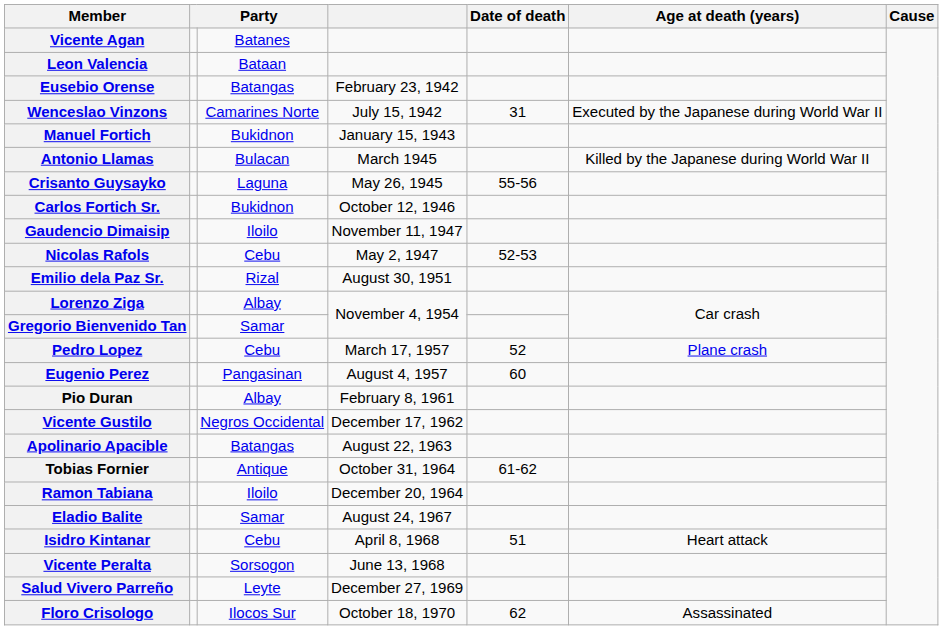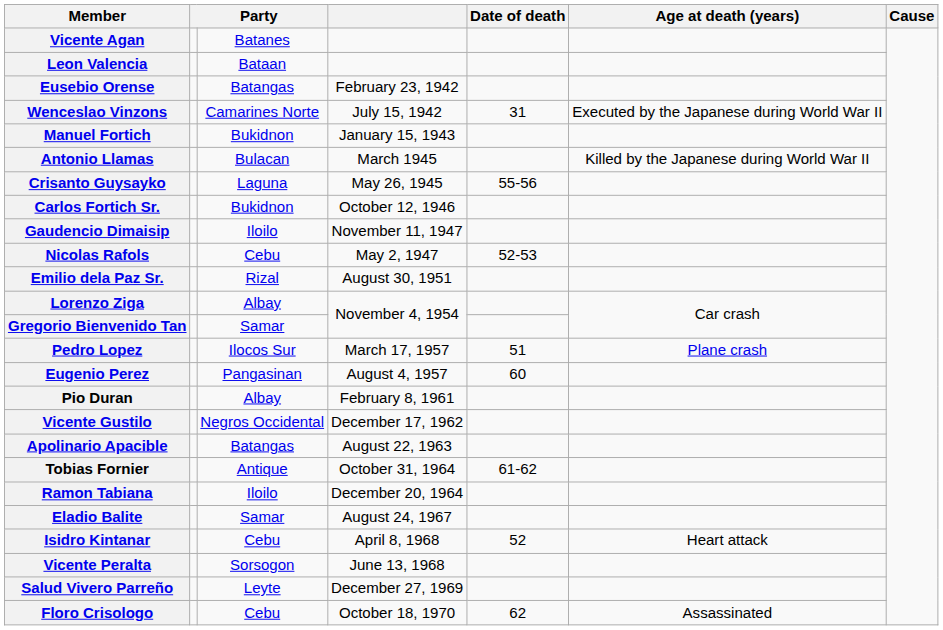 <table class="wikitable sortable" style="text-align:center">
 <tr>
 <th>Member</th>
 <th colspan=2>Party</th>
 <th></th>
 <th>Date of death</th>
 <th>Age at death (years)</th>
 <th>Cause</th>
 </tr>
 <tr>
 <th><a href='#'>Vicente Agan</a></th>
 <td></td>
 <td><a href='#'>Batanes</a><br></td>
 <td nowrap></td>
 <td nowrap></td>
 <td></td>
 </tr>
 <tr>
 <th><a href='#'>Leon Valencia</a></th>
 <td></td>
 <td><a href='#'>Bataan</a><br></td>
 <td nowrap></td>
 <td nowrap></td>
 <td></td>
 </tr>
 <tr>
 <th><a href='#'>Eusebio Orense</a></th>
 <td></td>
 <td><a href='#'>Batangas</a><br></td>
 <td nowrap>February 23, 1942</td>
 <td nowrap></td>
 <td></td>
 </tr>
 <tr>
 <th><a href='#'>Wenceslao Vinzons</a></th>
 <td></td>
 <td><a href='#'>Camarines Norte</a><br></td>
 <td nowrap>July 15, 1942</td>
 <td nowrap>31</td>
 <td>Executed by the Japanese during World War II</td>
 </tr>
 <tr>
 <th><a href='#'>Manuel Fortich</a></th>
 <td></td>
 <td><a href='#'>Bukidnon</a><br></td>
 <td nowrap>January 15, 1943</td>
 <td nowrap></td>
 <td></td>
 </tr>
 <tr>
 <th><a href='#'>Antonio Llamas</a></th>
 <td></td>
 <td><a href='#'>Bulacan</a><br></td>
 <td nowrap>March 1945</td>
 <td nowrap></td>
 <td>Killed by the Japanese during World War II</td>
 </tr>
 <tr>
 <th><a href='#'>Crisanto Guysayko</a></th>
 <td></td>
 <td><a href='#'>Laguna</a><br></td>
 <td nowrap>May 26, 1945</td>
 <td nowrap>55-56</td>
 <td></td>
 </tr>
 <tr>
 <th><a href='#'>Carlos Fortich Sr.</a></th>
 <td></td>
 <td><a href='#'>Bukidnon</a><br></td>
 <td nowrap>October 12, 1946</td>
 <td nowrap></td>
 <td></td>
 </tr>
 <tr>
 <th><a href='#'>Gaudencio Dimaisip</a></th>
 <td></td>
 <td><a href='#'>Iloilo</a><br></td>
 <td nowrap>November 11, 1947</td>
 <td nowrap></td>
 <td></td>
 </tr>
 <tr>
 <th><a href='#'>Nicolas Rafols</a></th>
 <td></td>
 <td><a href='#'>Cebu</a><br></td>
 <td nowrap>May 2, 1947</td>
 <td nowrap>52-53</td>
 <td></td>
 </tr>
 <tr>
 <th><a href='#'>Emilio dela Paz Sr.</a></th>
 <td></td>
 <td><a href='#'>Rizal</a><br></td>
 <td nowrap>August 30, 1951</td>
 <td nowrap></td>
 <td></td>
 </tr>
 <tr>
 <th><a href='#'>Lorenzo Ziga</a></th>
 <td></td>
 <td><a href='#'>Albay</a><br></td>
 <td rowspan="2" nowrap="">November 4, 1954</td>
 <td nowrap></td>
 <td rowspan="2">Car crash</td>
 </tr>
 <tr>
 <th><a href='#'>Gregorio Bienvenido Tan</a></th>
 <td></td>
 <td><a href='#'>Samar</a><br></td>
 <td nowrap></td>
 </tr>
 <tr>
 <th><a href='#'>Pedro Lopez</a></th>
 <td></td>
-<td><a href='#'>Cebu</a><br></td>
+<td><a href='#'>Ilocos Sur</a><br></td>
 <td nowrap>March 17, 1957</td>
-<td nowrap>52</td>
+<td nowrap>51</td>
 <td><a href='#'>Plane crash</a></td>
 </tr>
 <tr>
 <th><a href='#'>Eugenio Perez</a></th>
 <td></td>
 <td><a href='#'>Pangasinan</a><br></td>
 <td nowrap>August 4, 1957</td>
 <td nowrap>60</td>
 <td></td>
 </tr>
 <tr>
 <th>Pio Duran</th>
 <td></td>
 <td><a href='#'>Albay</a><br></td>
 <td nowrap>February 8, 1961</td>
 <td nowrap></td>
 <td></td>
 </tr>
 <tr>
 <th><a href='#'>Vicente Gustilo</a></th>
 <td></td>
 <td><a href='#'>Negros Occidental</a><br></td>
 <td nowrap>December 17, 1962</td>
 <td nowrap></td>
 <td></td>
 </tr>
 <tr>
 <th><a href='#'>Apolinario Apacible</a></th>
 <td></td>
 <td><a href='#'>Batangas</a><br></td>
 <td nowrap>August 22, 1963</td>
 <td nowrap></td>
 <td></td>
 </tr>
 <tr>
 <th>Tobias Fornier</th>
 <td></td>
 <td><a href='#'>Antique</a><br></td>
 <td nowrap>October 31, 1964</td>
 <td nowrap>61-62</td>
 <td></td>
 </tr>
 <tr>
 <th><a href='#'>Ramon Tabiana</a></th>
 <td></td>
 <td><a href='#'>Iloilo</a><br></td>
 <td nowrap>December 20, 1964</td>
 <td nowrap></td>
 <td></td>
 </tr>
 <tr>
 <th><a href='#'>Eladio Balite</a></th>
 <td></td>
 <td><a href='#'>Samar</a><br></td>
 <td nowrap>August 24, 1967</td>
 <td nowrap></td>
 <td></td>
 </tr>
 <tr>
 <th><a href='#'>Isidro Kintanar</a></th>
 <td></td>
 <td><a href='#'>Cebu</a><br></td>
 <td nowrap>April 8, 1968</td>
-<td nowrap>51</td>
+<td nowrap>52</td>
 <td>Heart attack</td>
 </tr>
 <tr>
 <th><a href='#'>Vicente Peralta</a></th>
 <td></td>
 <td><a href='#'>Sorsogon</a><br></td>
 <td nowrap>June 13, 1968</td>
 <td nowrap></td>
 <td></td>
 </tr>
 <tr>
 <th><a href='#'>Salud Vivero Parreño</a></th>
 <td></td>
 <td><a href='#'>Leyte</a><br></td>
 <td nowrap>December 27, 1969</td>
 <td nowrap></td>
 <td></td>
 </tr>
 <tr>
 <th><a href='#'>Floro Crisologo</a></th>
 <td></td>
-<td><a href='#'>Ilocos Sur</a><br></td>
+<td><a href='#'>Cebu</a><br></td>
 <td nowrap>October 18, 1970</td>
 <td nowrap>62</td>
 <td>Assassinated</td>
 </tr>
 </table>
